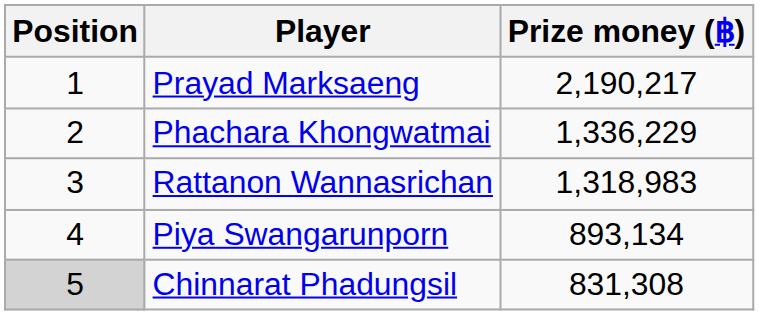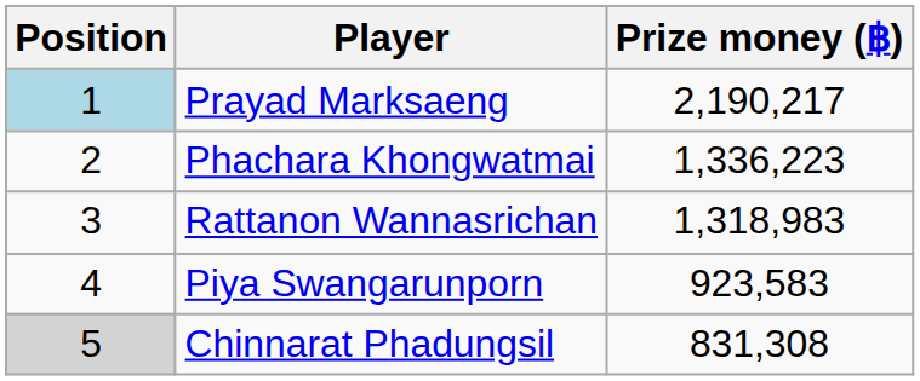 <table class=wikitable>
 <tr>
 <th>Position</th>
 <th>Player</th>
 <th>Prize money (<a href='#'>฿</a>)</th>
 </tr>
 <tr>
-<td align=center>1</td>
+<td align=center style="background: lightblue;">1</td>
 <td> <a href='#'>Prayad Marksaeng</a></td>
 <td align=center>2,190,217</td>
 </tr>
 <tr>
 <td align=center>2</td>
 <td> <a href='#'>Phachara Khongwatmai</a></td>
-<td align=center>1,336,229</td>
+<td align=center>1,336,223</td>
 </tr>
 <tr>
 <td align=center>3</td>
 <td> <a href='#'>Rattanon Wannasrichan</a></td>
 <td align=center>1,318,983</td>
 </tr>
 <tr>
 <td align=center>4</td>
 <td> <a href='#'>Piya Swangarunporn</a></td>
-<td align=center>893,134</td>
+<td align=center>923,583</td>
 </tr>
 <tr>
 <td align=center style="background: lightgrey;">5</td>
 <td> <a href='#'>Chinnarat Phadungsil</a></td>
 <td align=center>831,308</td>
 </tr>
 </table>
